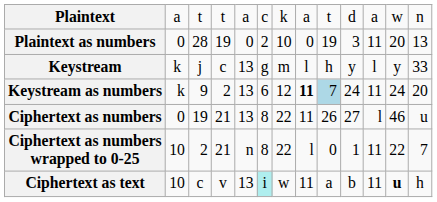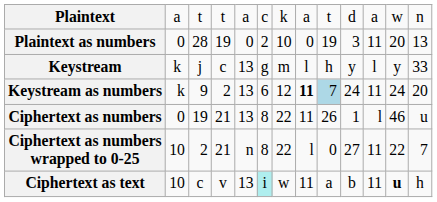 <table class="wikitable">
 <tr align=center>
 <th>Plaintext</th>
 <td>a</td>
 <td>t</td>
 <td>t</td>
 <td>a</td>
 <td>c</td>
 <td>k</td>
 <td>a</td>
 <td>t</td>
 <td>d</td>
 <td>a</td>
 <td>w</td>
 <td>n</td>
 </tr>
 <tr align=right>
 <th>Plaintext as numbers</th>
 <td>0</td>
 <td>28</td>
 <td>19</td>
 <td>0</td>
 <td>2</td>
 <td>10</td>
 <td>0</td>
 <td>19</td>
 <td>3</td>
 <td>11</td>
 <td>20</td>
 <td>13</td>
 </tr>
 <tr align=center>
 <th>Keystream</th>
 <td>k</td>
 <td>j</td>
 <td>c</td>
 <td>13</td>
 <td>g</td>
 <td>m</td>
 <td>l</td>
 <td>h</td>
 <td>y</td>
 <td>l</td>
 <td>y</td>
 <td>33</td>
 </tr>
 <tr align=right>
 <th>Keystream as numbers</th>
 <td>k</td>
 <td>9</td>
 <td>2</td>
 <td>13</td>
 <td>6</td>
 <td>12</td>
 <td><strong>11</strong></td>
 <td style="background: lightblue;">7</td>
 <td>24</td>
 <td>11</td>
 <td>24</td>
 <td>20</td>
 </tr>
 <tr align=right>
 <th>Ciphertext as numbers</th>
 <td>0</td>
 <td>19</td>
 <td>21</td>
 <td>13</td>
 <td>8</td>
 <td>22</td>
 <td>11</td>
 <td>26</td>
-<td>27</td>
+<td>1</td>
 <td>l</td>
 <td>46</td>
 <td>u</td>
 </tr>
 <tr align=right>
 <th>Ciphertext as numbers <br> wrapped to 0-25</th>
 <td>10</td>
 <td>2</td>
 <td>21</td>
 <td>n</td>
 <td>8</td>
 <td>22</td>
 <td>l</td>
 <td>0</td>
-<td>1</td>
+<td>27</td>
 <td>11</td>
 <td>22</td>
 <td>7</td>
 </tr>
 <tr align=center>
 <th>Ciphertext as text</th>
 <td>10</td>
 <td>c</td>
 <td>v</td>
 <td>13</td>
 <td style="background: paleturquoise;">i</td>
 <td>w</td>
 <td>11</td>
 <td>a</td>
 <td>b</td>
 <td>11</td>
 <td><strong>u</strong></td>
 <td>h</td>
 </tr>
 </table>
